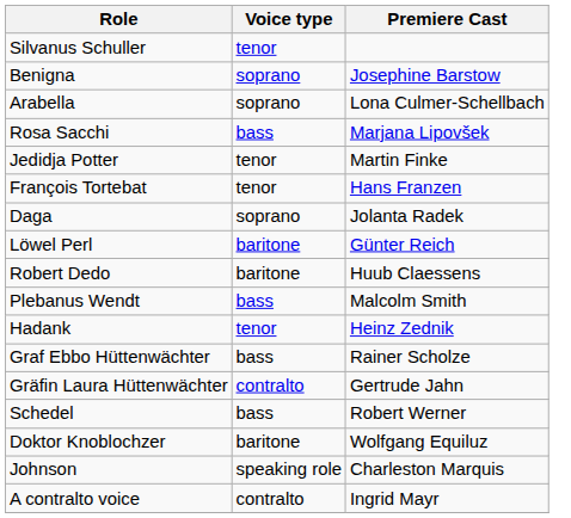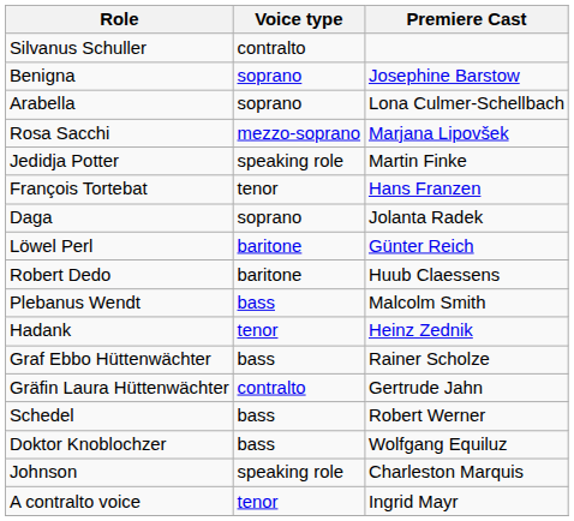 <table class="wikitable">
 <tr>
 <th>Role</th>
 <th>Voice type</th>
 <th>Premiere Cast</th>
 </tr>
 <tr>
 <td>Silvanus Schuller</td>
-<td><a href='#'>tenor</a></td>
+<td>contralto</td>
 <td></td>
 </tr>
 <tr>
 <td>Benigna</td>
 <td><a href='#'>soprano</a></td>
 <td><a href='#'>Josephine Barstow</a></td>
 </tr>
 <tr>
 <td>Arabella</td>
 <td>soprano</td>
 <td>Lona Culmer-Schellbach</td>
 </tr>
 <tr>
 <td>Rosa Sacchi</td>
-<td><a href='#'>bass</a></td>
+<td><a href='#'>mezzo-soprano</a></td>
 <td><a href='#'>Marjana Lipovšek</a></td>
 </tr>
 <tr>
 <td>Jedidja Potter</td>
-<td>tenor</td>
+<td>speaking role</td>
 <td>Martin Finke</td>
 </tr>
 <tr>
 <td>François Tortebat</td>
 <td>tenor</td>
 <td><a href='#'>Hans Franzen</a></td>
 </tr>
 <tr>
 <td>Daga</td>
 <td>soprano</td>
 <td>Jolanta Radek</td>
 </tr>
 <tr>
 <td>Löwel Perl</td>
 <td><a href='#'>baritone</a></td>
 <td><a href='#'>Günter Reich</a></td>
 </tr>
 <tr>
 <td>Robert Dedo</td>
 <td>baritone</td>
 <td>Huub Claessens</td>
 </tr>
 <tr>
 <td>Plebanus Wendt</td>
 <td><a href='#'>bass</a></td>
 <td>Malcolm Smith</td>
 </tr>
 <tr>
 <td>Hadank</td>
 <td><a href='#'>tenor</a></td>
 <td><a href='#'>Heinz Zednik</a></td>
 </tr>
 <tr>
 <td>Graf Ebbo Hüttenwächter</td>
 <td>bass</td>
 <td>Rainer Scholze</td>
 </tr>
 <tr>
 <td>Gräfin Laura Hüttenwächter</td>
 <td><a href='#'>contralto</a></td>
 <td>Gertrude Jahn</td>
 </tr>
 <tr>
 <td>Schedel</td>
 <td>bass</td>
 <td>Robert Werner</td>
 </tr>
 <tr>
 <td>Doktor Knoblochzer</td>
-<td>baritone</td>
+<td>bass</td>
 <td>Wolfgang Equiluz</td>
 </tr>
 <tr>
 <td>Johnson</td>
 <td>speaking role</td>
 <td>Charleston Marquis</td>
 </tr>
 <tr>
 <td>A contralto voice</td>
-<td>contralto</td>
+<td><a href='#'>tenor</a></td>
 <td>Ingrid Mayr</td>
 </tr>
 <tr>
 </tr>
 </table>
